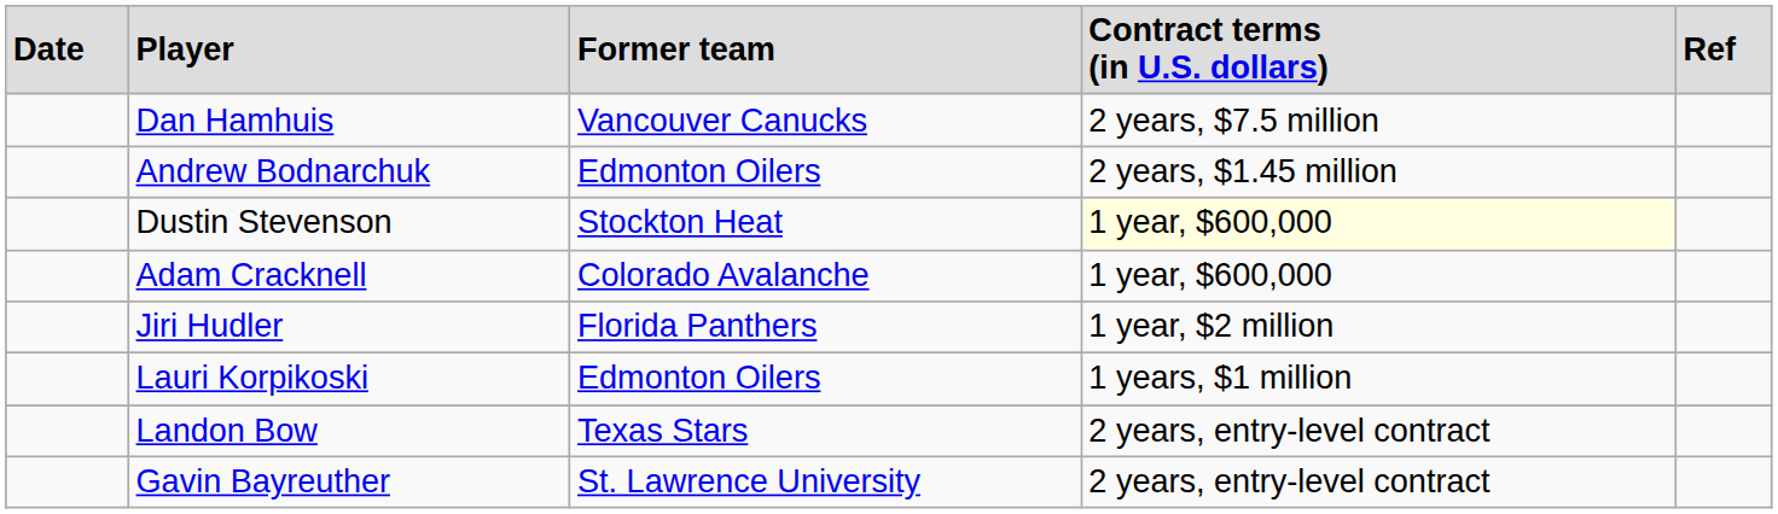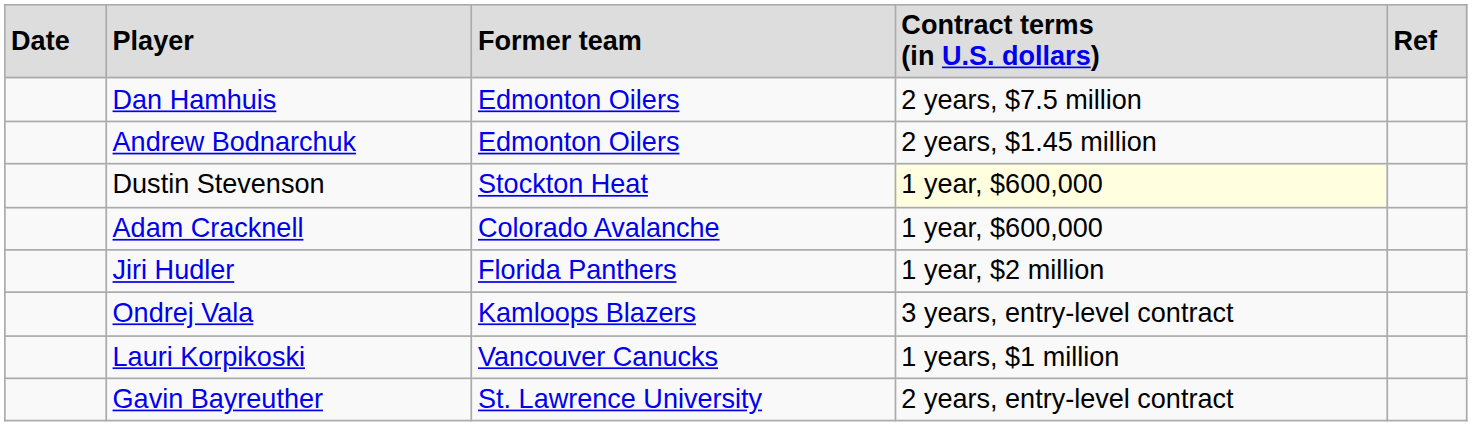 <table class="wikitable" width=98%>
 <tr style="background:#ddd;">
 <td><strong>Date</strong></td>
 <td><strong>Player</strong></td>
 <td><strong>Former team</strong></td>
 <td><strong>Contract terms</strong><br><strong>(in <a href='#'>U.S. dollars</a>)</strong></td>
 <td><strong>Ref</strong></td>
 </tr>
 <tr>
 <td></td>
 <td><a href='#'>Dan Hamhuis</a></td>
-<td><a href='#'>Vancouver Canucks</a></td>
+<td><a href='#'>Edmonton Oilers</a></td>
 <td>2 years, $7.5 million</td>
 <td></td>
 </tr>
 <tr>
 <td></td>
 <td><a href='#'>Andrew Bodnarchuk</a></td>
 <td><a href='#'>Edmonton Oilers</a></td>
 <td>2 years, $1.45 million</td>
 <td></td>
 </tr>
 <tr>
 <td></td>
 <td>Dustin Stevenson</td>
 <td><a href='#'>Stockton Heat</a></td>
 <td style="background: lightyellow;">1 year, $600,000</td>
 <td></td>
 </tr>
 <tr>
 <td></td>
 <td><a href='#'>Adam Cracknell</a></td>
 <td><a href='#'>Colorado Avalanche</a></td>
 <td>1 year, $600,000</td>
 <td></td>
 </tr>
 <tr>
 <td></td>
 <td><a href='#'>Jiri Hudler</a></td>
 <td><a href='#'>Florida Panthers</a></td>
 <td>1 year, $2 million</td>
 <td></td>
 </tr>
 <tr>
 <td></td>
-<td><a href='#'>Lauri Korpikoski</a></td>
-<td><a href='#'>Edmonton Oilers</a></td>
-<td>1 years, $1 million</td>
+<td><a href='#'>Ondrej Vala</a></td>
+<td><a href='#'>Kamloops Blazers</a></td>
+<td>3 years, entry-level contract</td>
 <td></td>
 </tr>
 <tr>
 <td></td>
-<td><a href='#'>Landon Bow</a></td>
-<td><a href='#'>Texas Stars</a></td>
-<td>2 years, entry-level contract</td>
+<td><a href='#'>Lauri Korpikoski</a></td>
+<td><a href='#'>Vancouver Canucks</a></td>
+<td>1 years, $1 million</td>
 <td></td>
 </tr>
 <tr>
 <td></td>
 <td><a href='#'>Gavin Bayreuther</a></td>
 <td><a href='#'>St. Lawrence University</a></td>
 <td>2 years, entry-level contract</td>
 <td></td>
 </tr>
 </table>
